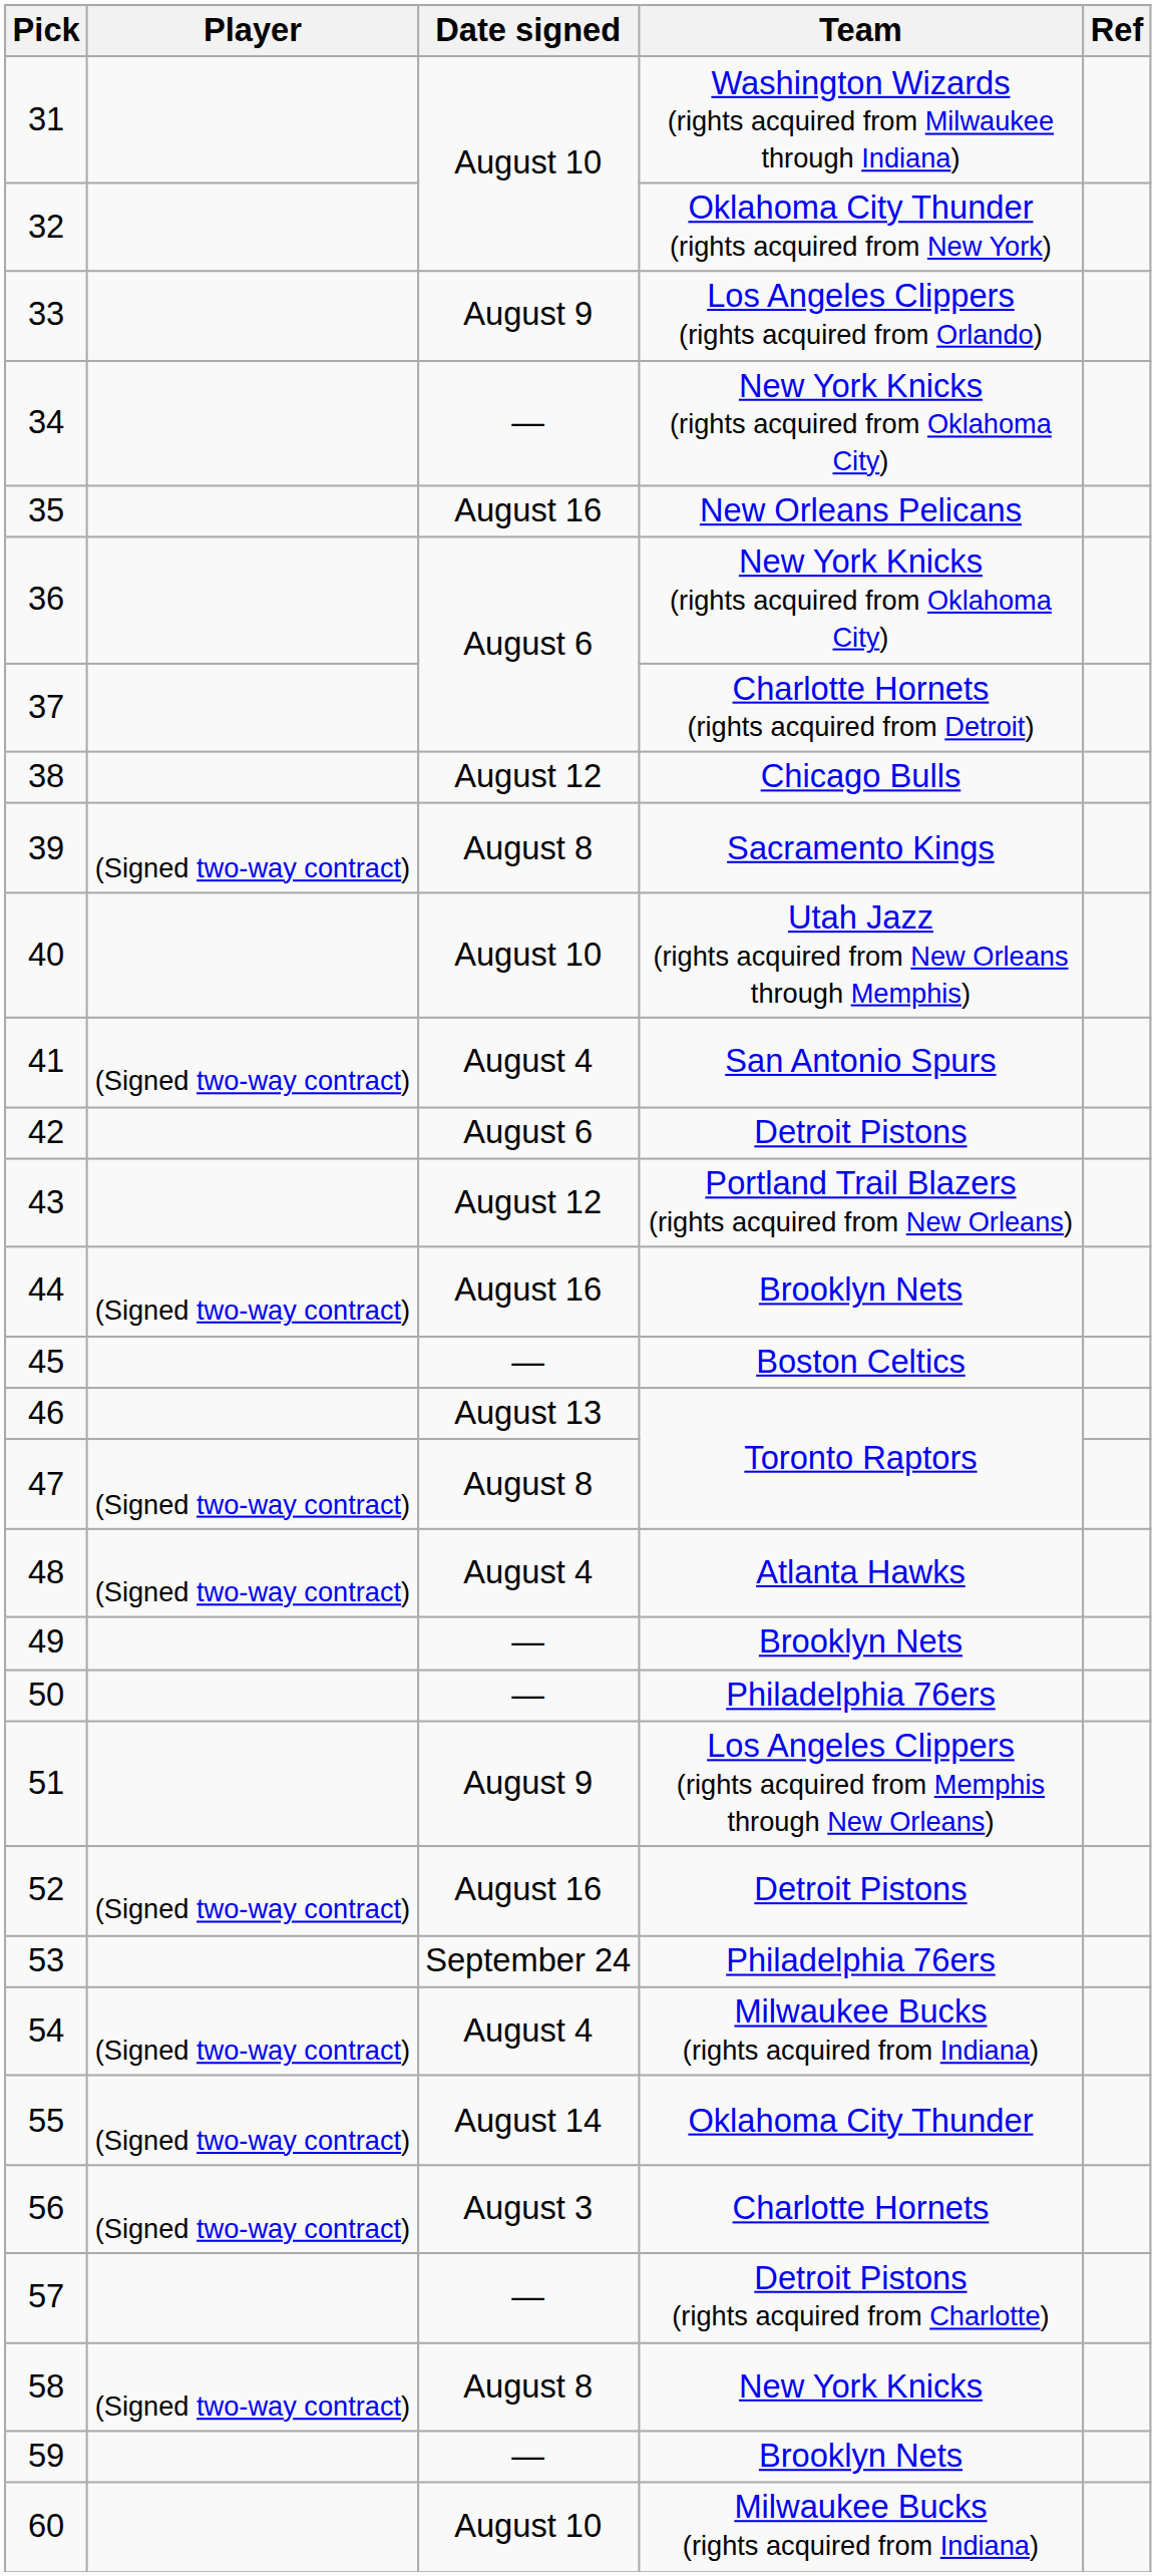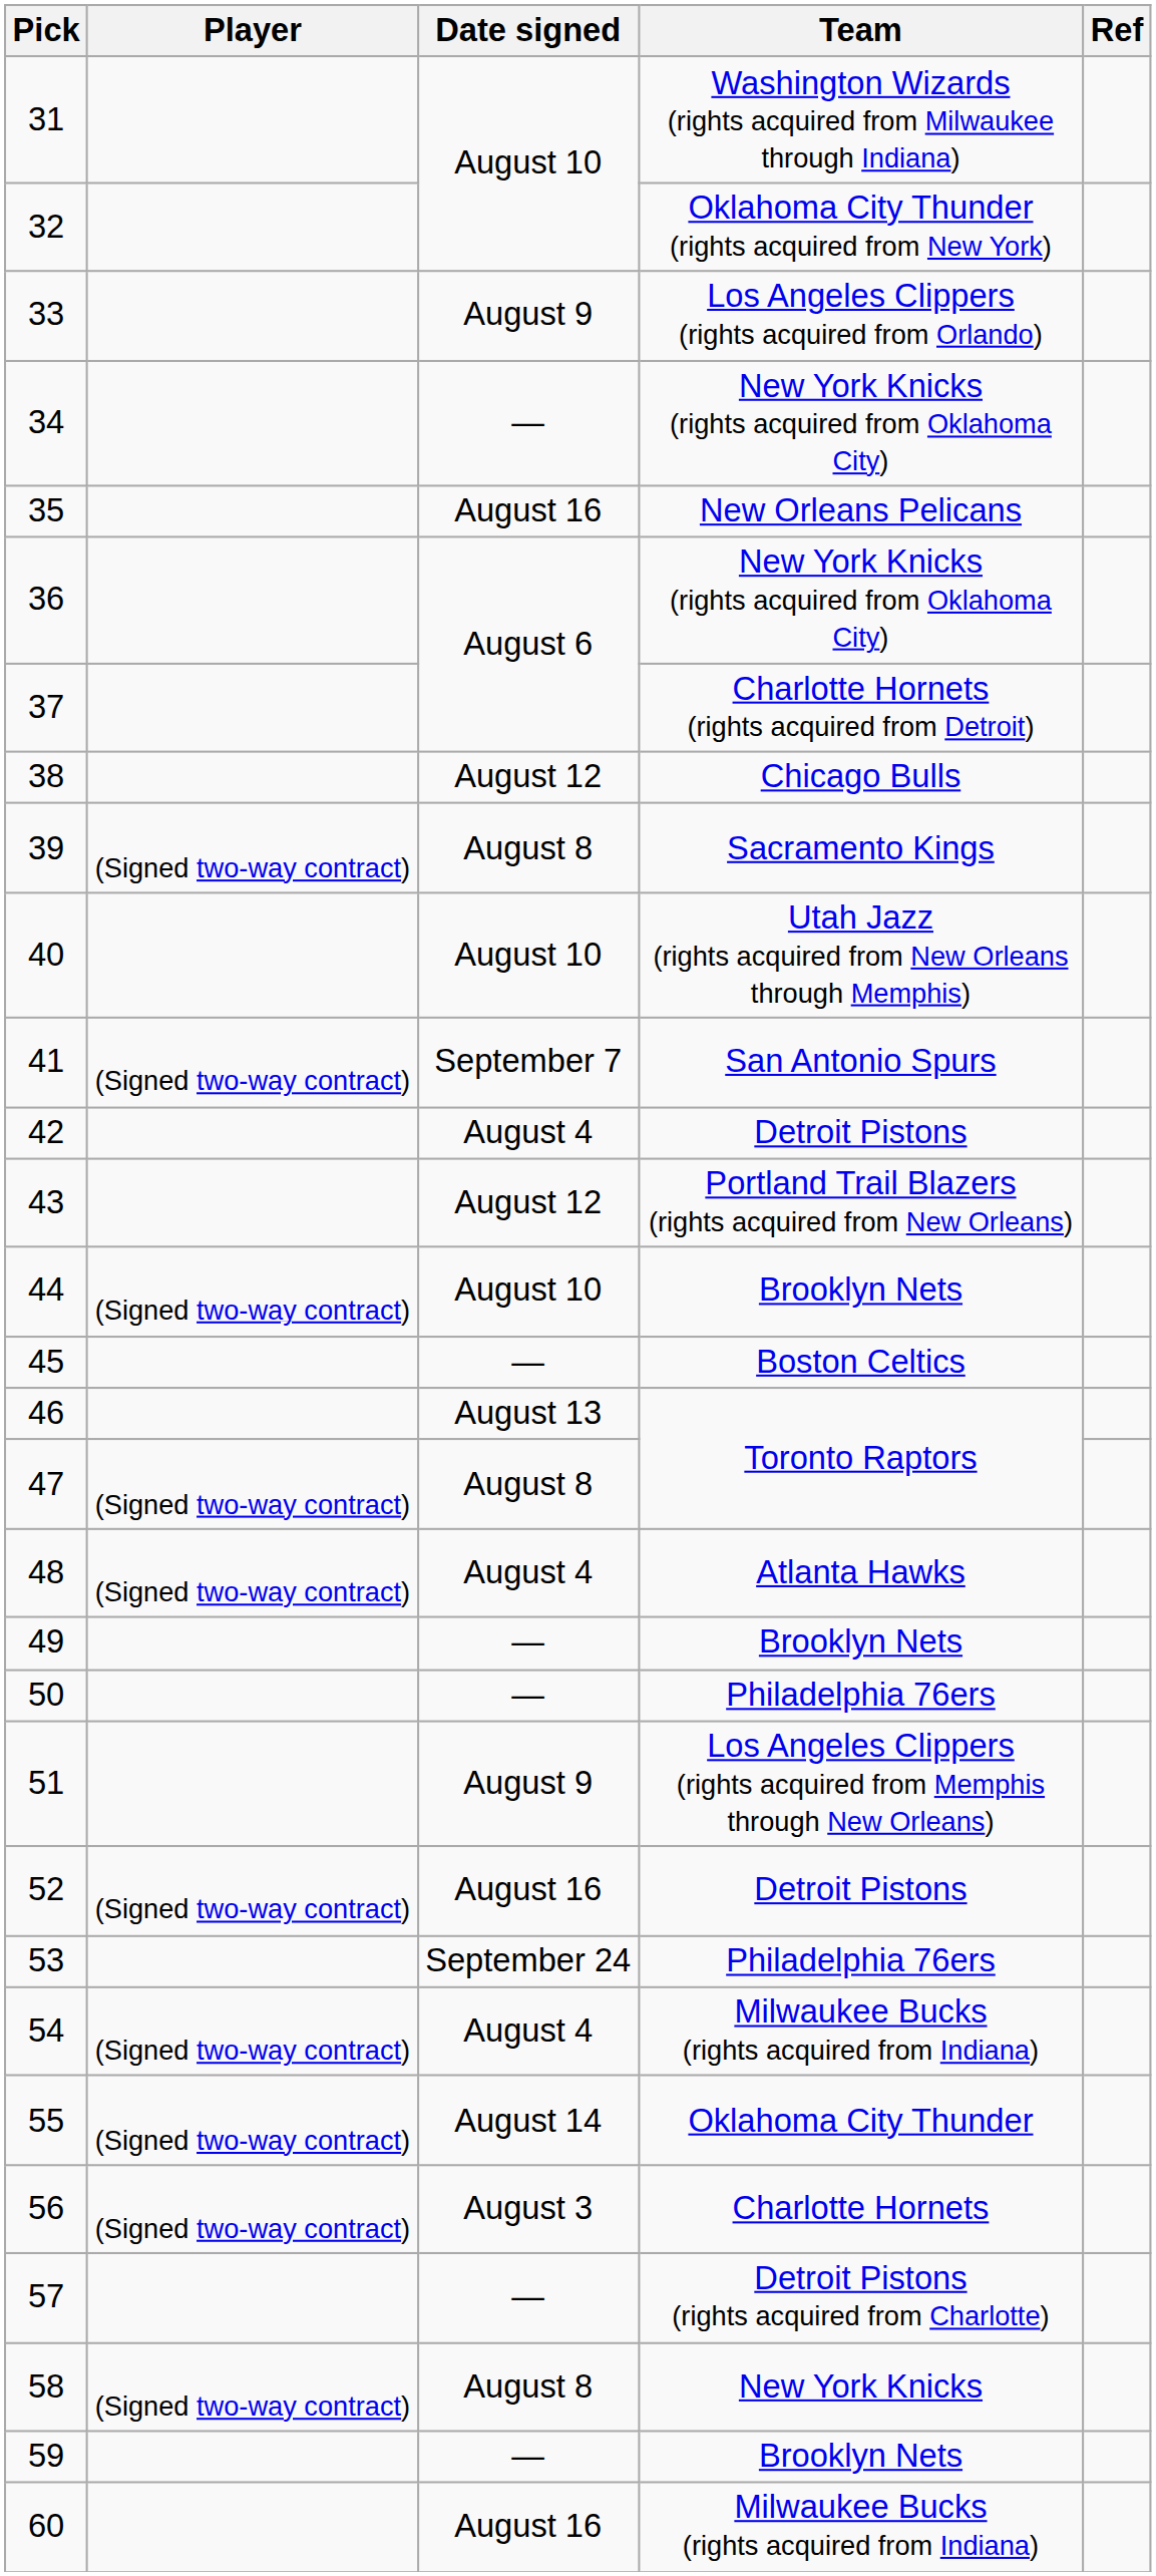 <table class="sortable wikitable sticky-header sort-under col2left" style="text-align: center">
 <tr>
 <th>Pick</th>
 <th>Player</th>
 <th>Date signed</th>
 <th style="width:210px">Team</th>
 <th class="unsortable">Ref</th>
 </tr>
 <tr>
 <td>31</td>
 <td></td>
 <td rowspan=2>August 10</td>
 <td><a href='#'>Washington Wizards</a><br><small>(rights acquired from <a href='#'>Milwaukee</a> through <a href='#'>Indiana</a>)</small></td>
 <td></td>
 </tr>
 <tr>
 <td>32</td>
 <td></td>
 <td><a href='#'>Oklahoma City Thunder</a><br><small>(rights acquired from <a href='#'>New York</a>)</small></td>
 <td></td>
 </tr>
 <tr>
 <td>33</td>
 <td></td>
 <td>August 9</td>
 <td><a href='#'>Los Angeles Clippers</a><br><small>(rights acquired from <a href='#'>Orlando</a>)</small></td>
 <td></td>
 </tr>
 <tr>
 <td>34</td>
 <td></td>
 <td>—</td>
 <td><a href='#'>New York Knicks</a><br><small>(rights acquired from <a href='#'>Oklahoma City</a>)</small></td>
 <td></td>
 </tr>
 <tr>
 <td>35</td>
 <td></td>
 <td>August 16</td>
 <td><a href='#'>New Orleans Pelicans</a></td>
 <td></td>
 </tr>
 <tr>
 <td>36</td>
 <td></td>
 <td rowspan=2>August 6</td>
 <td><a href='#'>New York Knicks</a><br><small>(rights acquired from <a href='#'>Oklahoma City</a>)</small></td>
 <td></td>
 </tr>
 <tr>
 <td>37</td>
 <td></td>
 <td><a href='#'>Charlotte Hornets</a><br><small>(rights acquired from <a href='#'>Detroit</a>)</small></td>
 <td></td>
 </tr>
 <tr>
 <td>38</td>
 <td></td>
 <td>August 12</td>
 <td><a href='#'>Chicago Bulls</a></td>
 <td></td>
 </tr>
 <tr>
 <td>39</td>
 <td><br><small>(Signed <a href='#'>two-way contract</a>)</small></td>
 <td>August 8</td>
 <td><a href='#'>Sacramento Kings</a></td>
 <td></td>
 </tr>
 <tr>
 <td>40</td>
 <td></td>
 <td>August 10</td>
 <td><a href='#'>Utah Jazz</a><br><small>(rights acquired from <a href='#'>New Orleans</a> through <a href='#'>Memphis</a>)</small></td>
 <td></td>
 </tr>
 <tr>
 <td>41</td>
 <td><br><small>(Signed <a href='#'>two-way contract</a>)</small></td>
-<td>August 4</td>
+<td>September 7</td>
 <td><a href='#'>San Antonio Spurs</a></td>
 <td></td>
 </tr>
 <tr>
 <td>42</td>
 <td></td>
-<td>August 6</td>
+<td>August 4</td>
 <td><a href='#'>Detroit Pistons</a></td>
 <td></td>
 </tr>
 <tr>
 <td>43</td>
 <td></td>
 <td>August 12</td>
 <td><a href='#'>Portland Trail Blazers</a><br><small>(rights acquired from <a href='#'>New Orleans</a>)</small></td>
 <td></td>
 </tr>
 <tr>
 <td>44</td>
 <td><br><small>(Signed <a href='#'>two-way contract</a>)</small></td>
-<td>August 16</td>
+<td>August 10</td>
 <td><a href='#'>Brooklyn Nets</a></td>
 <td></td>
 </tr>
 <tr>
 <td>45</td>
 <td></td>
 <td>—</td>
 <td><a href='#'>Boston Celtics</a></td>
 <td></td>
 </tr>
 <tr>
 <td>46</td>
 <td></td>
 <td>August 13</td>
 <td rowspan=2><a href='#'>Toronto Raptors</a></td>
 <td></td>
 </tr>
 <tr>
 <td>47</td>
 <td><br><small>(Signed <a href='#'>two-way contract</a>)</small></td>
 <td>August 8</td>
 <td></td>
 </tr>
 <tr>
 <td>48</td>
 <td><br><small>(Signed <a href='#'>two-way contract</a>)</small></td>
 <td>August 4</td>
 <td><a href='#'>Atlanta Hawks</a></td>
 <td></td>
 </tr>
 <tr>
 <td>49</td>
 <td></td>
 <td>—</td>
 <td><a href='#'>Brooklyn Nets</a></td>
 <td></td>
 </tr>
 <tr>
 <td>50</td>
 <td></td>
 <td>—</td>
 <td><a href='#'>Philadelphia 76ers</a></td>
 <td></td>
 </tr>
 <tr>
 <td>51</td>
 <td></td>
 <td>August 9</td>
 <td><a href='#'>Los Angeles Clippers</a><br><small>(rights acquired from <a href='#'>Memphis</a> through <a href='#'>New Orleans</a>)</small></td>
 <td></td>
 </tr>
 <tr>
 <td>52</td>
 <td><br><small>(Signed <a href='#'>two-way contract</a>)</small></td>
 <td>August 16</td>
 <td><a href='#'>Detroit Pistons</a></td>
 <td></td>
 </tr>
 <tr>
 <td>53</td>
 <td></td>
 <td>September 24</td>
 <td><a href='#'>Philadelphia 76ers</a></td>
 <td></td>
 </tr>
 <tr>
 <td>54</td>
 <td><br><small>(Signed <a href='#'>two-way contract</a>)</small></td>
 <td>August 4</td>
 <td><a href='#'>Milwaukee Bucks</a><br><small>(rights acquired from <a href='#'>Indiana</a>)</small></td>
 <td></td>
 </tr>
 <tr>
 <td>55</td>
 <td><br><small>(Signed <a href='#'>two-way contract</a>)</small></td>
 <td>August 14</td>
 <td><a href='#'>Oklahoma City Thunder</a></td>
 <td></td>
 </tr>
 <tr>
 <td>56</td>
 <td><br><small>(Signed <a href='#'>two-way contract</a>)</small></td>
 <td>August 3</td>
 <td><a href='#'>Charlotte Hornets</a></td>
 <td></td>
 </tr>
 <tr>
 <td>57</td>
 <td></td>
 <td>—</td>
 <td><a href='#'>Detroit Pistons</a><br><small>(rights acquired from <a href='#'>Charlotte</a>)</small></td>
 <td></td>
 </tr>
 <tr>
 <td>58</td>
 <td><br><small>(Signed <a href='#'>two-way contract</a>)</small></td>
 <td>August 8</td>
 <td><a href='#'>New York Knicks</a></td>
 <td></td>
 </tr>
 <tr>
 <td>59</td>
 <td></td>
 <td>—</td>
 <td><a href='#'>Brooklyn Nets</a></td>
 <td></td>
 </tr>
 <tr>
 <td>60</td>
 <td></td>
-<td>August 10</td>
+<td>August 16</td>
 <td><a href='#'>Milwaukee Bucks</a><br><small>(rights acquired from <a href='#'>Indiana</a>)</small></td>
 <td></td>
 </tr>
 </table>
